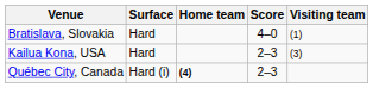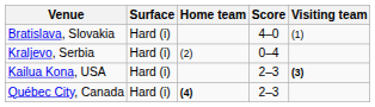 <table class=wikitable style="border:1px solid #AAAAAA;">
 <tr>
 <th>Venue</th>
 <th>Surface</th>
 <th>Home team</th>
 <th>Score</th>
 <th>Visiting team</th>
 </tr>
 <tr>
 <td><a href='#'>Bratislava</a>, Slovakia</td>
-<td>Hard</td>
+<td>Hard (i)</td>
 <td></td>
 <td align=center>4–0</td>
 <td><strong></strong> <small>(1)</small></td>
 </tr>
 <tr>
+<td><a href='#'>Kraljevo</a>, Serbia</td>
+<td>Hard (i)</td>
+<td> <small>(2)</small></td>
+<td align=center>0–4</td>
+<td><strong></strong></td>
+</tr>
+<tr>
 <td><a href='#'>Kailua Kona</a>, USA</td>
-<td>Hard</td>
+<td>Hard (i)</td>
 <td><strong></strong></td>
 <td align=center>2–3</td>
-<td> <small>(3)</small></td>
+<td><strong> <small>(3)</small></strong></td>
 </tr>
 <tr>
 <td><a href='#'>Québec City</a>, Canada</td>
 <td>Hard (i)</td>
 <td><strong> <small>(4)</small></strong></td>
 <td align=center>2–3</td>
 <td><strong></strong></td>
 </tr>
 </table>
